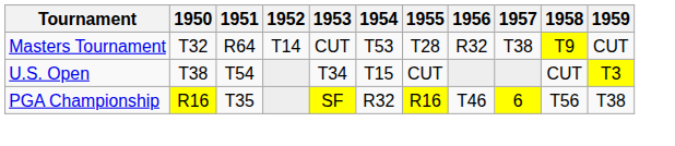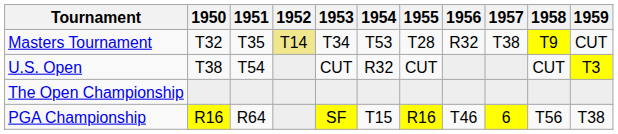 <table class="wikitable" style="font-size:95%;text-align:center;">
 <tr>
 <th>Tournament</th>
 <th>1950</th>
 <th>1951</th>
 <th>1952</th>
 <th>1953</th>
 <th>1954</th>
 <th>1955</th>
 <th>1956</th>
 <th>1957</th>
 <th>1958</th>
 <th>1959</th>
 </tr>
 <tr>
 <td align=left><a href='#'>Masters Tournament</a></td>
 <td>T32</td>
-<td>R64</td>
-<td>T14</td>
-<td>CUT</td>
+<td>T35</td>
+<td style="background: khaki;">T14</td>
+<td>T34</td>
 <td>T53</td>
 <td>T28</td>
 <td>R32</td>
 <td>T38</td>
 <td style="background:yellow;">T9</td>
 <td>CUT</td>
 </tr>
 <tr>
 <td align=left><a href='#'>U.S. Open</a></td>
 <td>T38</td>
 <td>T54</td>
 <td style="background:#eeeeee;"></td>
-<td>T34</td>
-<td>T15</td>
+<td>CUT</td>
+<td>R32</td>
 <td>CUT</td>
 <td style="background:#eeeeee;"></td>
 <td style="background:#eeeeee;"></td>
 <td>CUT</td>
 <td style="background:yellow;">T3</td>
 </tr>
 <tr>
+<td align=left><a href='#'>The Open Championship</a></td>
+<td style="background:#eeeeee;"></td>
+<td style="background:#eeeeee;"></td>
+<td style="background:#eeeeee;"></td>
+<td style="background:#eeeeee;"></td>
+<td style="background:#eeeeee;"></td>
+<td style="background:#eeeeee;"></td>
+<td style="background:#eeeeee;"></td>
+<td style="background:#eeeeee;"></td>
+<td style="background:#eeeeee;"></td>
+<td style="background:#eeeeee;"></td>
+</tr>
+<tr>
 <td align=left><a href='#'>PGA Championship</a></td>
 <td style="background:yellow;">R16</td>
-<td>T35</td>
+<td>R64</td>
 <td style="background:#eeeeee;"></td>
 <td style="background:yellow;">SF</td>
-<td>R32</td>
+<td>T15</td>
 <td style="background:yellow;">R16</td>
 <td>T46</td>
 <td style="background:yellow;">6</td>
 <td>T56</td>
 <td>T38</td>
 </tr>
 </table>
